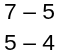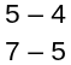 <table style="text-align:center">
 <tr>
 <th width=200></th>
 <th width=100></th>
 <th width=200></th>
 </tr>
 <tr>
 <td align=right><strong></strong></td>
-<td>7 – 5</td>
+<td>5 – 4</td>
 <td align=left></td>
 </tr>
 <tr>
 <td align=right><strong></strong></td>
-<td>5 – 4</td>
+<td>7 – 5</td>
 <td align=left></td>
 </tr>
 </table>
